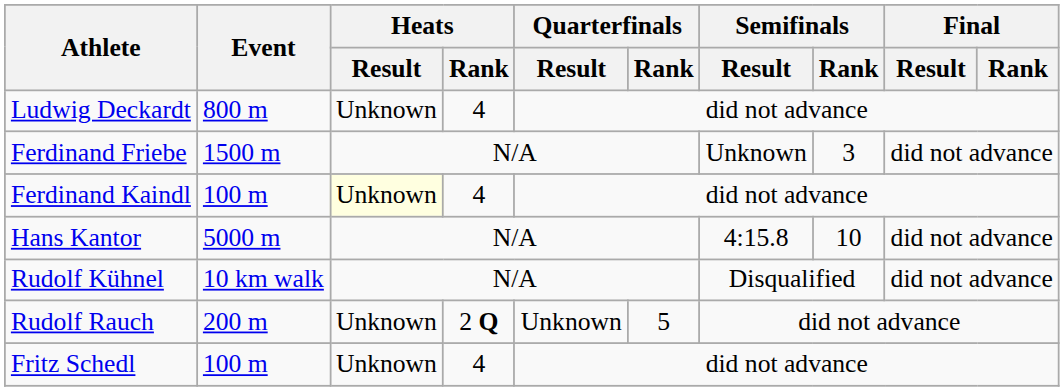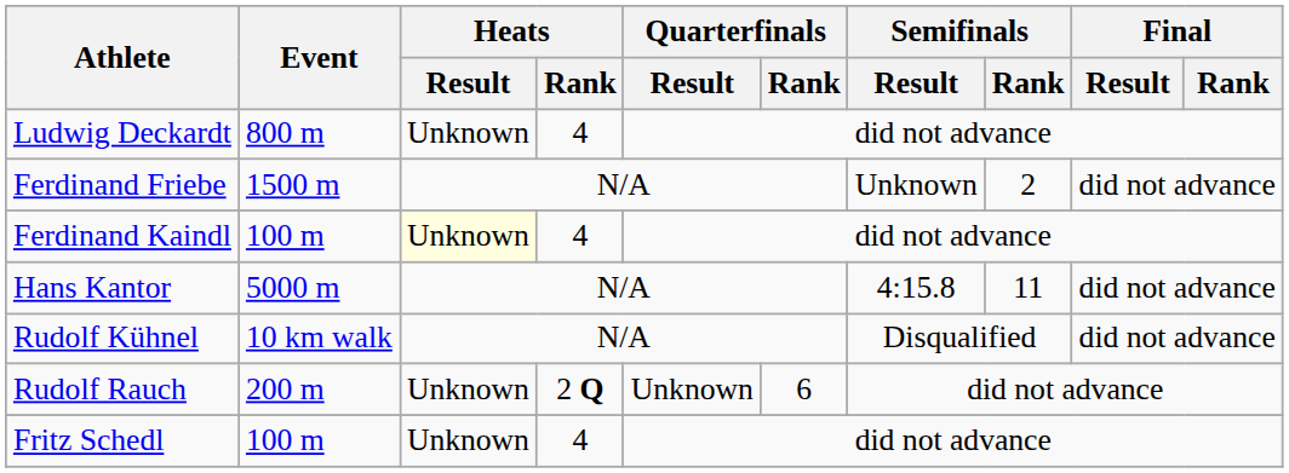 <table class=wikitable style="font-size:90%">
 <tr>
 <th rowspan=2>Athlete</th>
 <th rowspan=2>Event</th>
 <th colspan=2>Heats</th>
 <th colspan=2>Quarterfinals</th>
 <th colspan=2>Semifinals</th>
 <th colspan=2>Final</th>
 </tr>
 <tr>
 <th>Result</th>
 <th>Rank</th>
 <th>Result</th>
 <th>Rank</th>
 <th>Result</th>
 <th>Rank</th>
 <th>Result</th>
 <th>Rank</th>
 </tr>
 <tr>
 <td><a href='#'>Ludwig Deckardt</a></td>
 <td><a href='#'>800 m</a></td>
 <td align=center>Unknown</td>
 <td align=center>4</td>
 <td align=center colspan=6>did not advance</td>
 </tr>
 <tr>
 <td><a href='#'>Ferdinand Friebe</a></td>
 <td><a href='#'>1500 m</a></td>
 <td align=center colspan=4>N/A</td>
 <td align=center>Unknown</td>
-<td align=center>3</td>
+<td align=center>2</td>
 <td align=center colspan=2>did not advance</td>
 </tr>
 <tr>
 <td><a href='#'>Ferdinand Kaindl</a></td>
 <td><a href='#'>100 m</a></td>
 <td align=center style="background: lightyellow;">Unknown</td>
 <td align=center>4</td>
 <td align=center colspan=6>did not advance</td>
 </tr>
 <tr>
 <td><a href='#'>Hans Kantor</a></td>
 <td><a href='#'>5000 m</a></td>
 <td align=center colspan=4>N/A</td>
 <td align=center>4:15.8</td>
-<td align=center>10</td>
+<td align=center>11</td>
 <td align=center colspan=2>did not advance</td>
 </tr>
 <tr>
 <td><a href='#'>Rudolf Kühnel</a></td>
 <td><a href='#'>10 km walk</a></td>
 <td align=center colspan=4>N/A</td>
 <td align=center colspan=2>Disqualified</td>
 <td align=center colspan=2>did not advance</td>
 </tr>
 <tr>
 <td><a href='#'>Rudolf Rauch</a></td>
 <td><a href='#'>200 m</a></td>
 <td align=center>Unknown</td>
 <td align=center>2 <strong>Q</strong></td>
 <td align=center>Unknown</td>
-<td align=center>5</td>
+<td align=center>6</td>
 <td align=center colspan=4>did not advance</td>
 </tr>
 <tr>
 <td><a href='#'>Fritz Schedl</a></td>
 <td><a href='#'>100 m</a></td>
 <td align=center>Unknown</td>
 <td align=center>4</td>
 <td align=center colspan=6>did not advance</td>
 </tr>
 </table>
